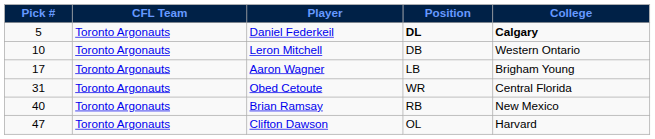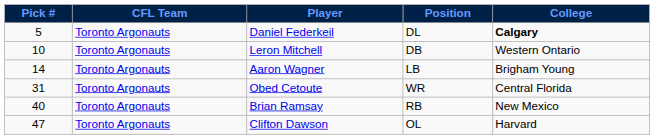 <table class="wikitable" style="width: 70%">
 <tr style="text-align:center; background:#002147; color:#69f;">
 <td><strong>Pick #</strong></td>
 <td><strong>CFL Team</strong></td>
 <td><strong>Player</strong></td>
 <td><strong>Position</strong></td>
 <td><strong>College</strong></td>
 </tr>
 <tr>
 <td align=center>5</td>
 <td><a href='#'>Toronto Argonauts</a></td>
 <td><a href='#'>Daniel Federkeil</a></td>
-<td><strong>DL</strong></td>
+<td>DL</td>
 <td><strong>Calgary</strong></td>
 </tr>
 <tr>
 <td align=center>10</td>
 <td><a href='#'>Toronto Argonauts</a></td>
 <td><a href='#'>Leron Mitchell</a></td>
 <td>DB</td>
 <td>Western Ontario</td>
 </tr>
 <tr>
-<td align=center>17</td>
+<td align=center>14</td>
 <td><a href='#'>Toronto Argonauts</a></td>
 <td><a href='#'>Aaron Wagner</a></td>
 <td>LB</td>
 <td>Brigham Young</td>
 </tr>
 <tr>
 <td align=center>31</td>
 <td><a href='#'>Toronto Argonauts</a></td>
 <td><a href='#'>Obed Cetoute</a></td>
 <td>WR</td>
 <td>Central Florida</td>
 </tr>
 <tr>
 <td align=center>40</td>
 <td><a href='#'>Toronto Argonauts</a></td>
 <td><a href='#'>Brian Ramsay</a></td>
 <td>RB</td>
 <td>New Mexico</td>
 </tr>
 <tr>
 <td align=center>47</td>
 <td><a href='#'>Toronto Argonauts</a></td>
 <td><a href='#'>Clifton Dawson</a></td>
 <td>OL</td>
 <td>Harvard</td>
 </tr>
 </table>
